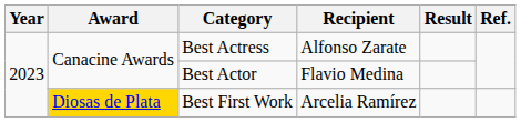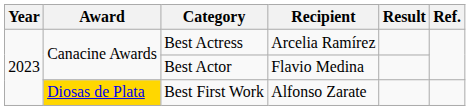 <table class="wikitable">
 <tr>
 <th>Year</th>
 <th>Award</th>
 <th>Category</th>
 <th>Recipient</th>
 <th>Result</th>
 <th>Ref.</th>
 </tr>
 <tr>
 <td rowspan="3">2023</td>
 <td rowspan="2">Canacine Awards</td>
 <td>Best Actress</td>
-<td>Alfonso Zarate</td>
+<td>Arcelia Ramírez</td>
 <td></td>
 <td rowspan="2"></td>
 </tr>
 <tr>
 <td>Best Actor</td>
 <td>Flavio Medina</td>
 <td></td>
 </tr>
 <tr>
 <td style="background: gold;"><a href='#'>Diosas de Plata</a></td>
 <td>Best First Work</td>
-<td>Arcelia Ramírez</td>
+<td>Alfonso Zarate</td>
 <td></td>
 <td></td>
 </tr>
 </table>
